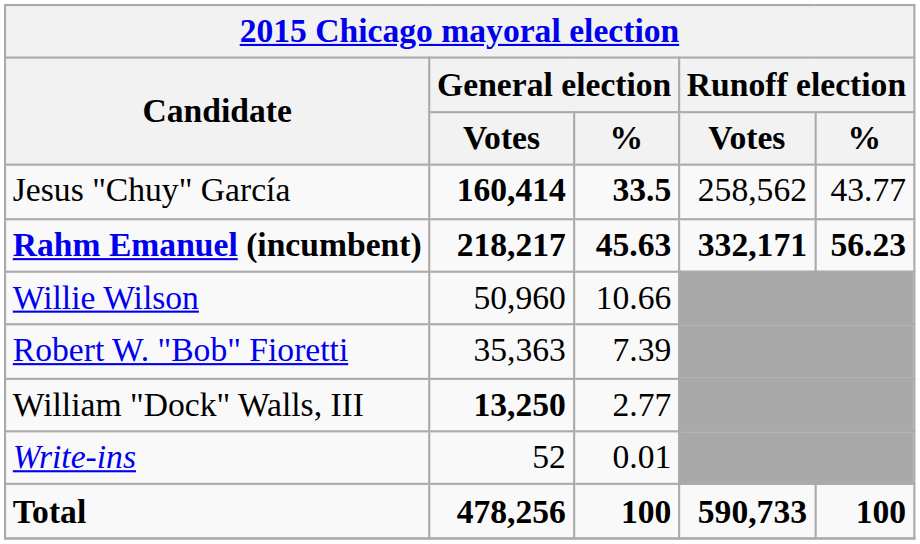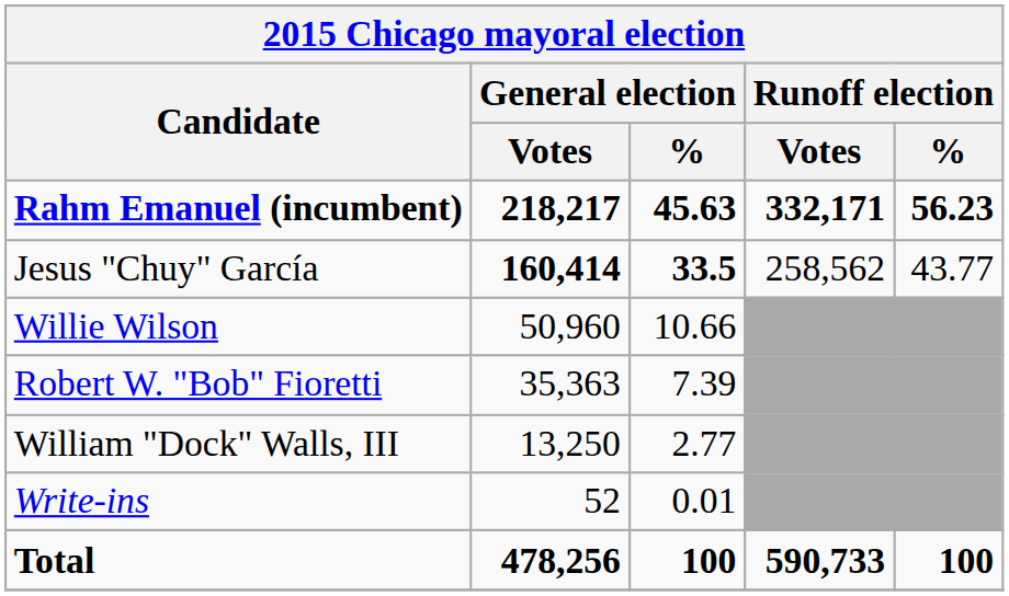 <table class=wikitable>
 <tr>
 <th colspan=5><a href='#'>2015 Chicago mayoral election</a></th>
 </tr>
 <tr>
 <th colspan=1 rowspan=2>Candidate</th>
 <th colspan=2>General election</th>
 <th colspan=2>Runoff election</th>
 </tr>
 <tr>
 <th>Votes</th>
 <th>%</th>
 <th>Votes</th>
 <th>%</th>
 </tr>
 <tr>
+<td><strong><a href='#'>Rahm Emanuel</a> (incumbent)</strong></td>
+<td align="right"><strong>218,217</strong></td>
+<td align="right"><strong>45.63</strong></td>
+<td align="right"><strong>332,171</strong></td>
+<td align="right"><strong>56.23</strong></td>
+</tr>
+<tr>
 <td>Jesus "Chuy" García</td>
 <td align="right"><strong>160,414</strong></td>
 <td align="right"><strong>33.5</strong></td>
 <td align="right">258,562</td>
 <td align="right">43.77</td>
-</tr>
-<tr>
-<td><strong><a href='#'>Rahm Emanuel</a> (incumbent)</strong></td>
-<td align="right"><strong>218,217</strong></td>
-<td align="right"><strong>45.63</strong></td>
-<td align="right"><strong>332,171</strong></td>
-<td align="right"><strong>56.23</strong></td>
 </tr>
 <tr>
 <td><a href='#'>Willie Wilson</a></td>
 <td align="right">50,960</td>
 <td align="right">10.66</td>
 <td colspan=2 bgcolor=darkgray></td>
 </tr>
 <tr>
 <td><a href='#'>Robert W. "Bob" Fioretti</a></td>
 <td align="right">35,363</td>
 <td align="right">7.39</td>
 <td colspan=2 bgcolor=darkgray></td>
 </tr>
 <tr>
 <td>William "Dock" Walls, III</td>
-<td align="right"><strong>13,250</strong></td>
+<td align="right">13,250</td>
 <td align="right">2.77</td>
 <td colspan=2 bgcolor=darkgray></td>
 </tr>
 <tr>
 <td><em><a href='#'>Write-ins</a></em></td>
 <td align="right">52</td>
 <td align="right">0.01</td>
 <td colspan=2 bgcolor=darkgray></td>
 </tr>
 <tr>
 <td><strong>Total</strong></td>
 <td align="right"><strong>478,256</strong></td>
 <td align="right"><strong>100</strong></td>
 <td align="right"><strong>590,733</strong></td>
 <td align="right"><strong>100</strong></td>
 </tr>
 <tr>
 </tr>
 </table>
